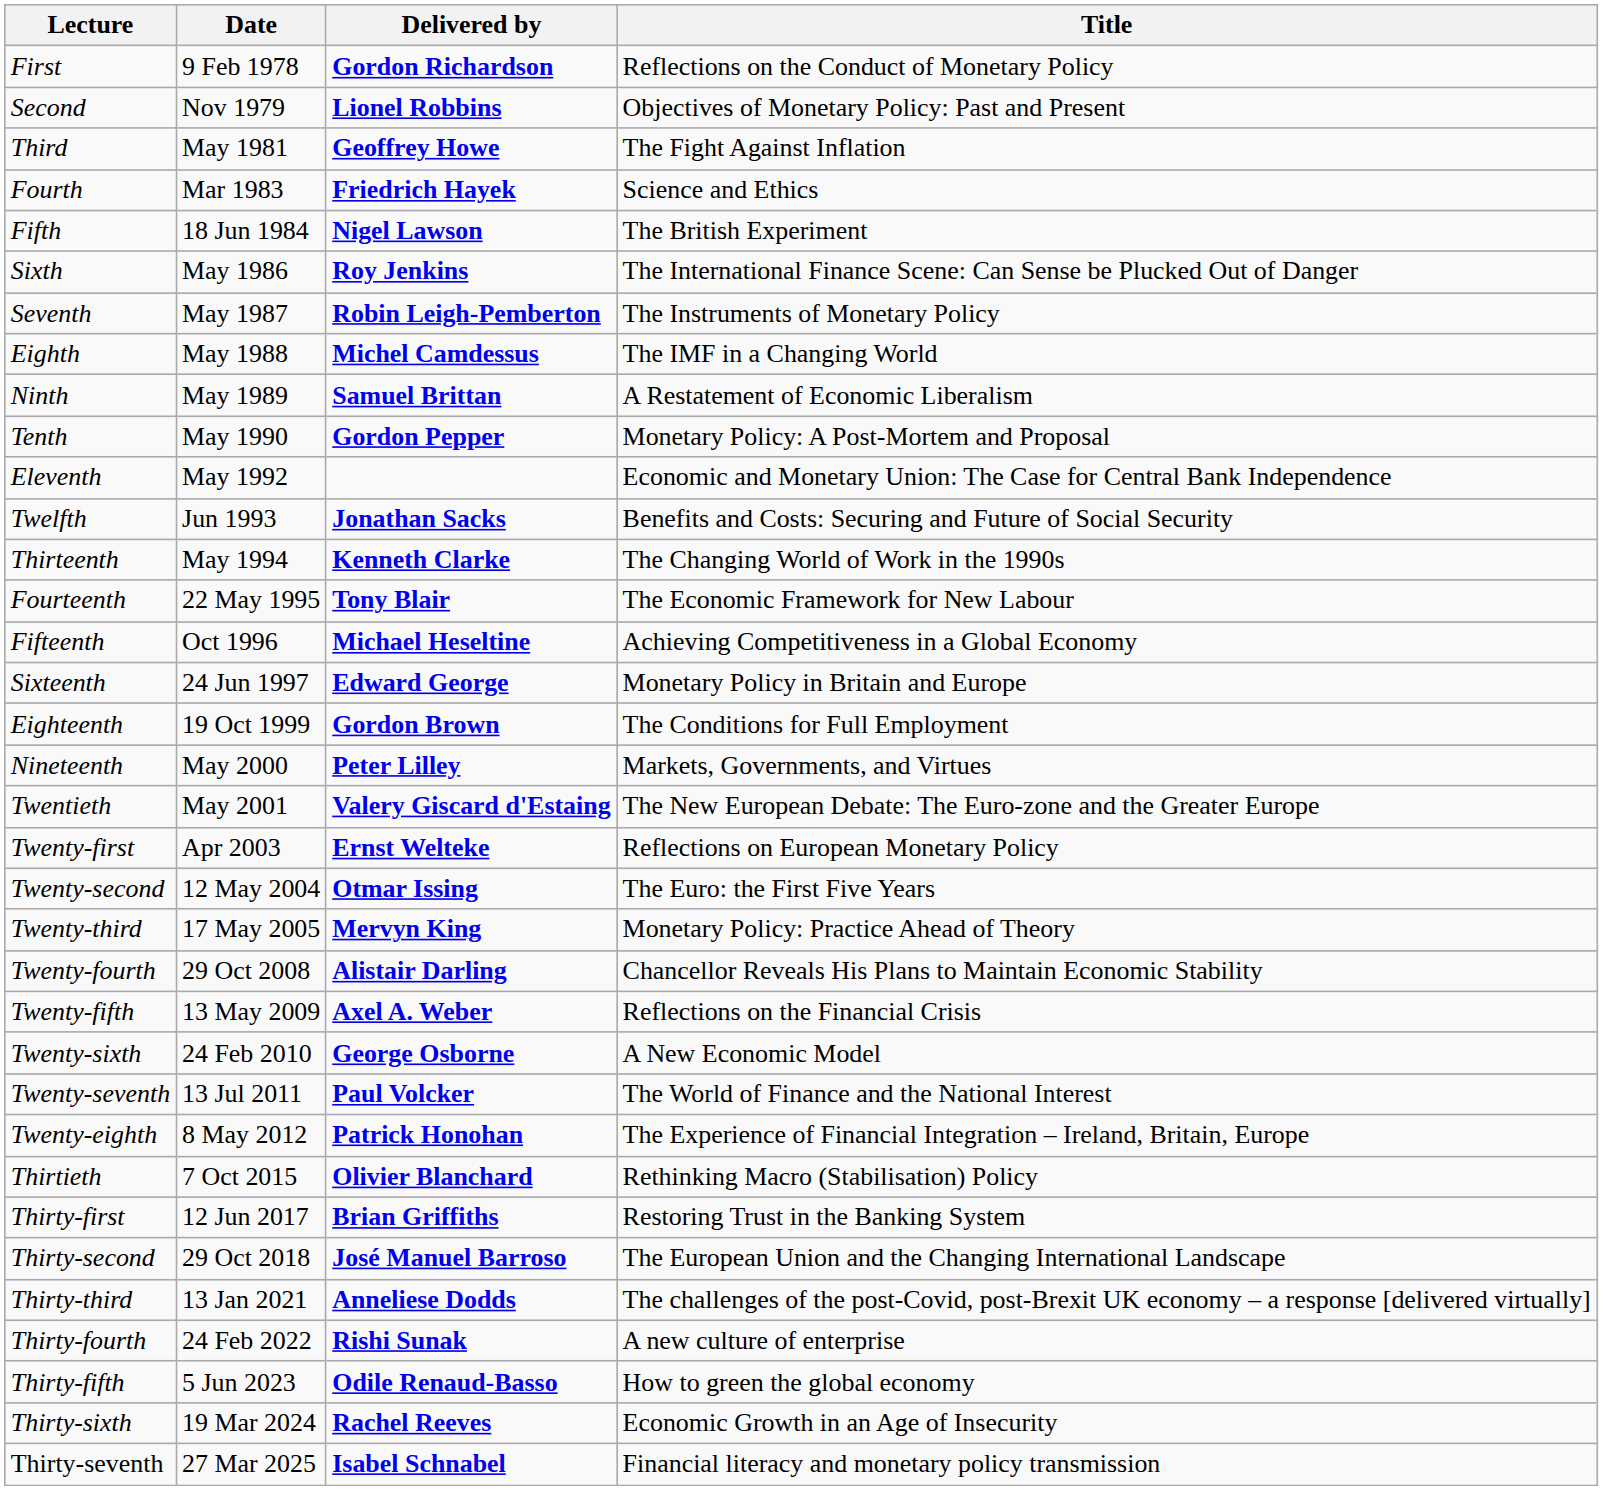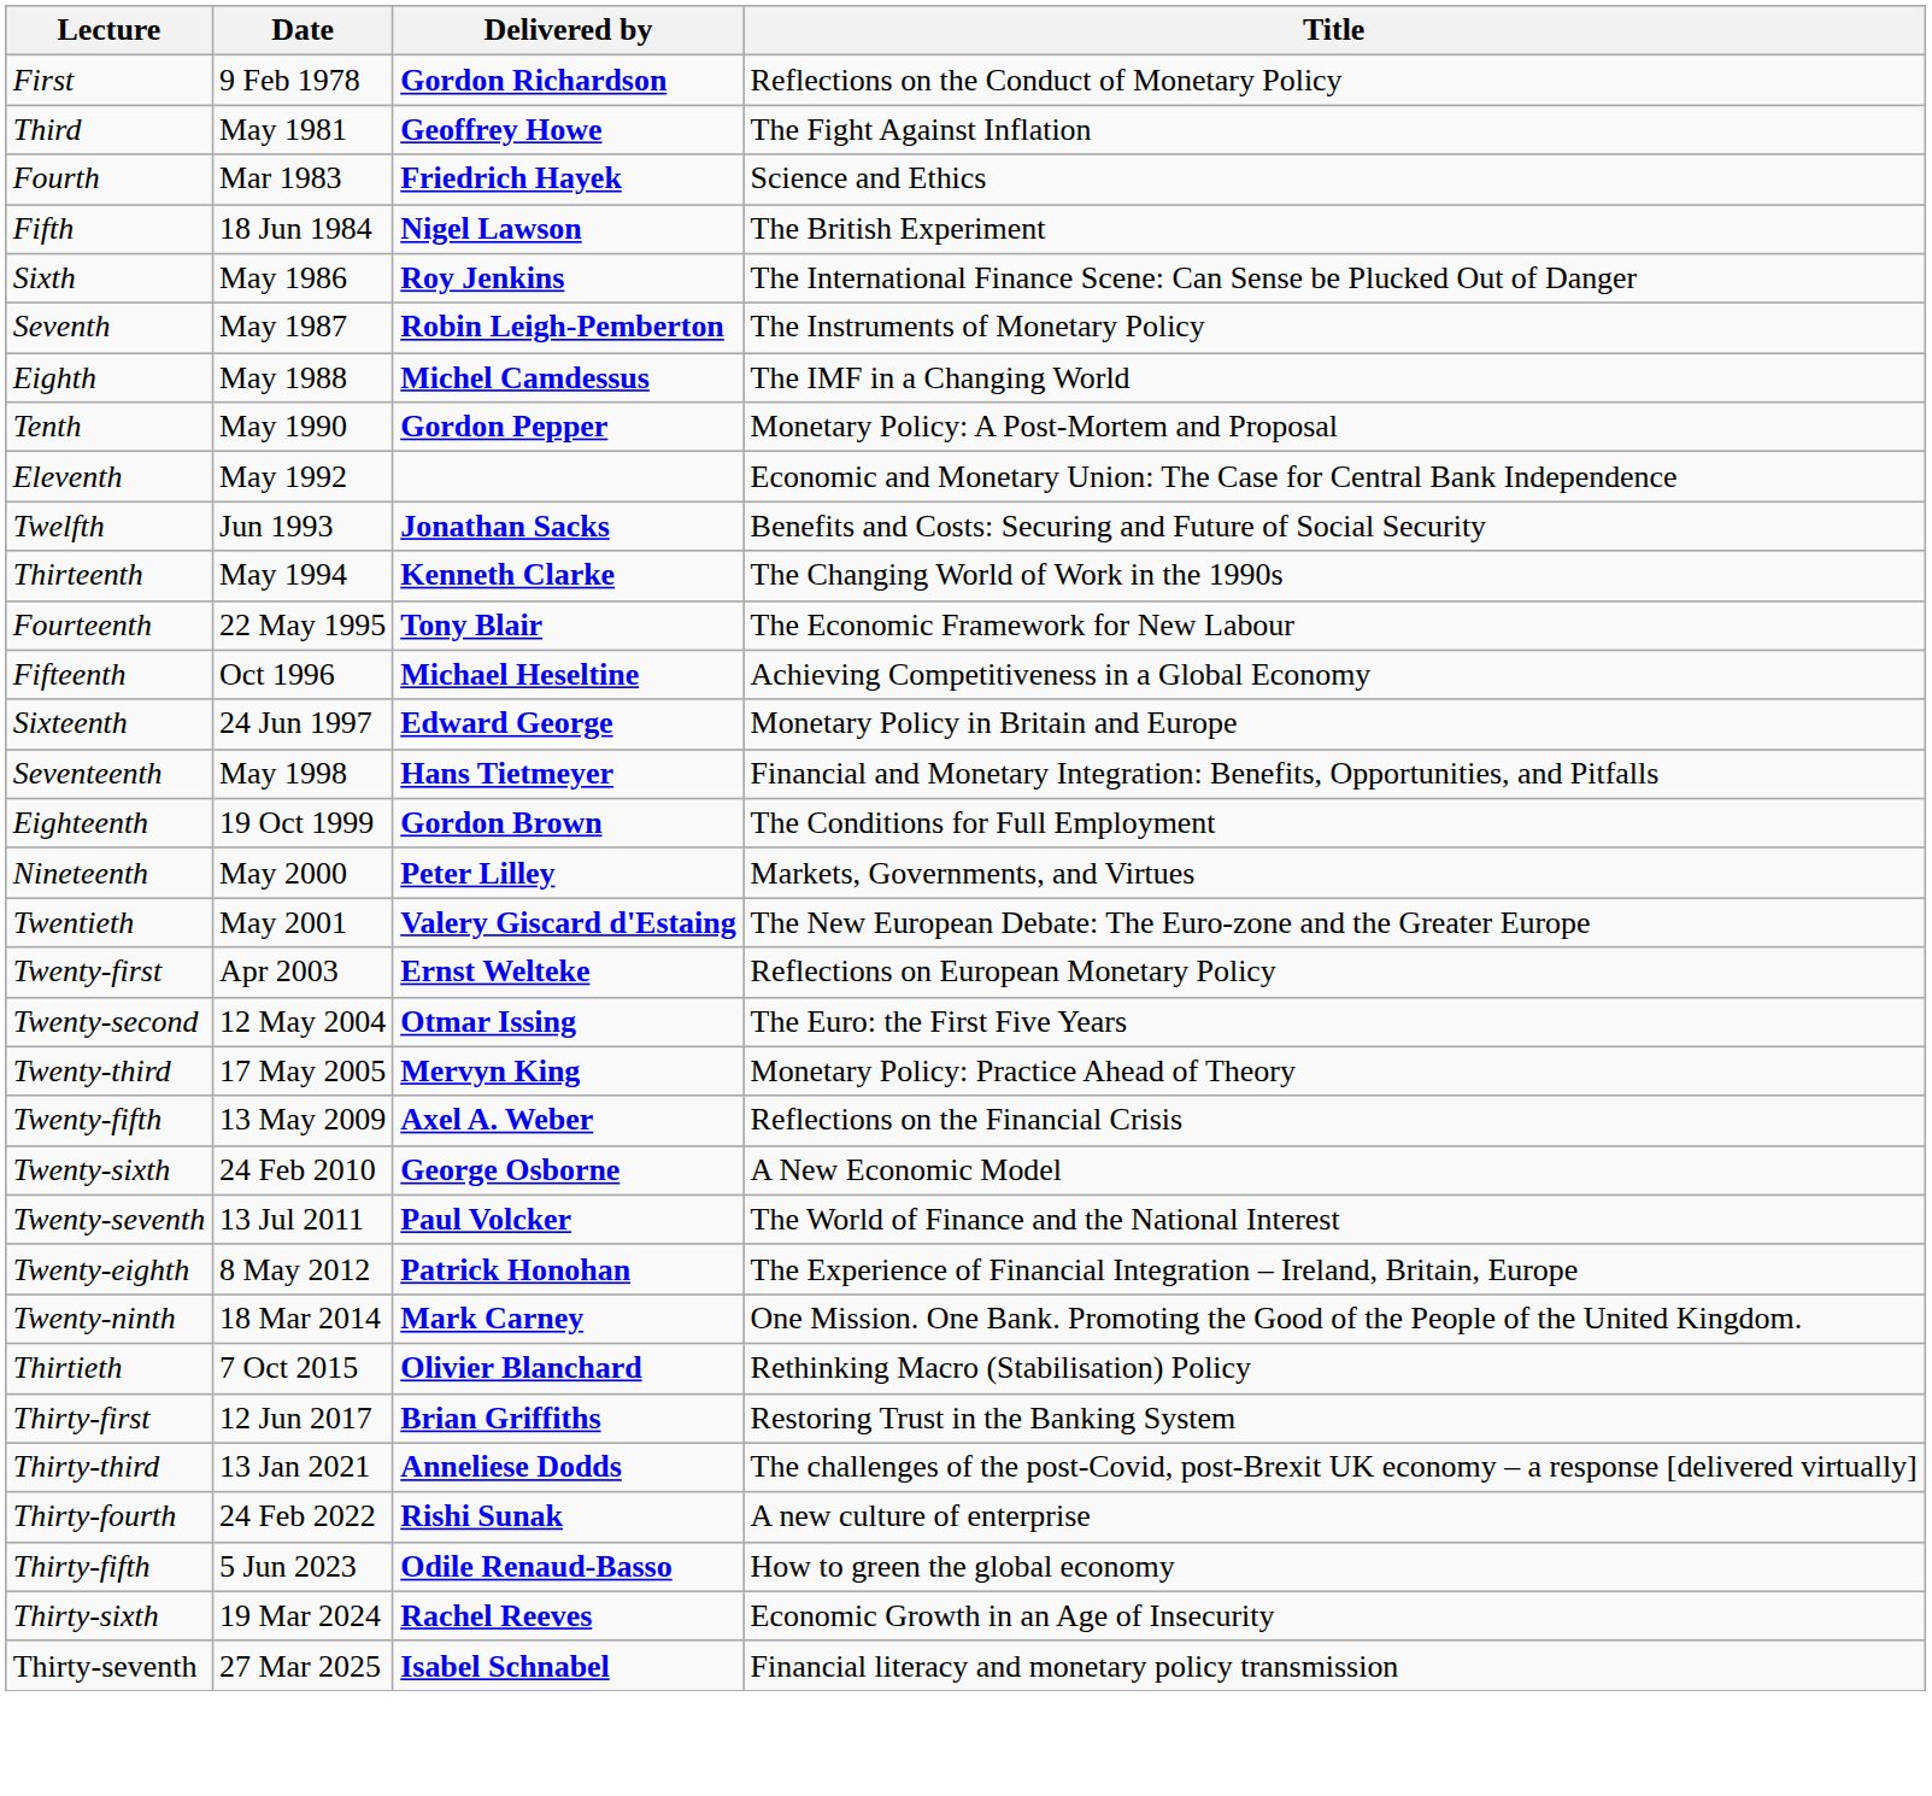 <table class="wikitable">
 <tr>
 <th>Lecture</th>
 <th>Date</th>
 <th>Delivered by</th>
 <th>Title</th>
 </tr>
 <tr>
 <td><em>First</em></td>
 <td>9 Feb 1978</td>
 <td><strong><a href='#'>Gordon Richardson</a></strong></td>
 <td>Reflections on the Conduct of Monetary Policy</td>
-</tr>
-<tr>
-<td><em>Second</em></td>
-<td>Nov 1979</td>
-<td><strong><a href='#'>Lionel Robbins</a></strong></td>
-<td>Objectives of Monetary Policy: Past and Present</td>
 </tr>
 <tr>
 <td><em>Third</em></td>
 <td>May 1981</td>
 <td><strong><a href='#'>Geoffrey Howe</a></strong></td>
 <td>The Fight Against Inflation</td>
 </tr>
 <tr>
 <td><em>Fourth</em></td>
 <td>Mar 1983</td>
 <td><strong><a href='#'>Friedrich Hayek</a></strong></td>
 <td>Science and Ethics</td>
 </tr>
 <tr>
 <td><em>Fifth</em></td>
 <td>18 Jun 1984</td>
 <td><strong><a href='#'>Nigel Lawson</a></strong></td>
 <td>The British Experiment</td>
 </tr>
 <tr>
 <td><em>Sixth</em></td>
 <td>May 1986</td>
 <td><strong><a href='#'>Roy Jenkins</a></strong></td>
 <td>The International Finance Scene: Can Sense be Plucked Out of Danger</td>
 </tr>
 <tr>
 <td><em>Seventh</em></td>
 <td>May 1987</td>
 <td><strong><a href='#'>Robin Leigh-Pemberton</a></strong></td>
 <td>The Instruments of Monetary Policy</td>
 </tr>
 <tr>
 <td><em>Eighth</em></td>
 <td>May 1988</td>
 <td><strong><a href='#'>Michel Camdessus</a></strong></td>
 <td>The IMF in a Changing World</td>
-</tr>
-<tr>
-<td><em>Ninth</em></td>
-<td>May 1989</td>
-<td><strong><a href='#'>Samuel Brittan</a></strong></td>
-<td>A Restatement of Economic Liberalism</td>
 </tr>
 <tr>
 <td><em>Tenth</em></td>
 <td>May 1990</td>
 <td><strong><a href='#'>Gordon Pepper</a></strong></td>
 <td>Monetary Policy: A Post-Mortem and Proposal</td>
 </tr>
 <tr>
 <td><em>Eleventh</em></td>
 <td>May 1992</td>
 <td><strong></strong></td>
 <td>Economic and Monetary Union: The Case for Central Bank Independence</td>
 </tr>
 <tr>
 <td><em>Twelfth</em></td>
 <td>Jun 1993</td>
 <td><strong><a href='#'>Jonathan Sacks</a></strong></td>
 <td>Benefits and Costs: Securing and Future of Social Security</td>
 </tr>
 <tr>
 <td><em>Thirteenth</em></td>
 <td>May 1994</td>
 <td><strong><a href='#'>Kenneth Clarke</a></strong></td>
 <td>The Changing World of Work in the 1990s</td>
 </tr>
 <tr>
 <td><em>Fourteenth</em></td>
 <td>22 May 1995</td>
 <td><strong><a href='#'>Tony Blair</a></strong></td>
 <td>The Economic Framework for New Labour</td>
 </tr>
 <tr>
 <td><em>Fifteenth</em></td>
 <td>Oct 1996</td>
 <td><strong><a href='#'>Michael Heseltine</a></strong></td>
 <td>Achieving Competitiveness in a Global Economy</td>
 </tr>
 <tr>
 <td><em>Sixteenth</em></td>
 <td>24 Jun 1997</td>
 <td><strong><a href='#'>Edward George</a></strong></td>
 <td>Monetary Policy in Britain and Europe</td>
 </tr>
 <tr>
+<td><em>Seventeenth</em></td>
+<td>May 1998</td>
+<td><strong><a href='#'>Hans Tietmeyer</a></strong></td>
+<td>Financial and Monetary Integration: Benefits, Opportunities, and Pitfalls</td>
+</tr>
+<tr>
 <td><em>Eighteenth</em></td>
 <td>19 Oct 1999</td>
 <td><strong><a href='#'>Gordon Brown</a></strong></td>
 <td>The Conditions for Full Employment</td>
 </tr>
 <tr>
 <td><em>Nineteenth</em></td>
 <td>May 2000</td>
 <td><strong><a href='#'>Peter Lilley</a></strong></td>
 <td>Markets, Governments, and Virtues</td>
 </tr>
 <tr>
 <td><em>Twentieth</em></td>
 <td>May 2001</td>
 <td><strong><a href='#'>Valery Giscard d'Estaing</a></strong></td>
 <td>The New European Debate: The Euro-zone and the Greater Europe</td>
 </tr>
 <tr>
 <td><em>Twenty-first</em></td>
 <td>Apr 2003</td>
 <td><strong><a href='#'>Ernst Welteke</a></strong></td>
 <td>Reflections on European Monetary Policy</td>
 </tr>
 <tr>
 <td><em>Twenty-second</em></td>
 <td>12 May 2004</td>
 <td><strong><a href='#'>Otmar Issing</a></strong></td>
 <td>The Euro: the First Five Years</td>
 </tr>
 <tr>
 <td><em>Twenty-third</em></td>
 <td>17 May 2005</td>
 <td><strong><a href='#'>Mervyn King</a></strong></td>
 <td>Monetary Policy: Practice Ahead of Theory</td>
 </tr>
 <tr>
-<td><em>Twenty-fourth</em></td>
-<td>29 Oct 2008</td>
-<td><strong><a href='#'>Alistair Darling</a></strong></td>
-<td>Chancellor Reveals His Plans to Maintain Economic Stability</td>
-</tr>
-<tr>
 <td><em>Twenty-fifth</em></td>
 <td>13 May 2009</td>
 <td><strong><a href='#'>Axel A. Weber</a></strong></td>
 <td>Reflections on the Financial Crisis</td>
 </tr>
 <tr>
 <td><em>Twenty-sixth</em></td>
 <td>24 Feb 2010</td>
 <td><strong><a href='#'>George Osborne</a></strong></td>
 <td>A New Economic Model</td>
 </tr>
 <tr>
 <td><em>Twenty-seventh</em></td>
 <td>13 Jul 2011</td>
 <td><strong><a href='#'>Paul Volcker</a></strong></td>
 <td>The World of Finance and the National Interest</td>
 </tr>
 <tr>
 <td><em>Twenty-eighth</em></td>
 <td>8 May 2012</td>
 <td><strong><a href='#'>Patrick Honohan</a></strong></td>
 <td>The Experience of Financial Integration – Ireland, Britain, Europe</td>
 </tr>
 <tr>
+<td><em>Twenty-ninth</em></td>
+<td>18 Mar 2014</td>
+<td><strong><a href='#'>Mark Carney</a></strong></td>
+<td>One Mission. One Bank. Promoting the Good of the People of the United Kingdom.</td>
+</tr>
+<tr>
 <td><em>Thirtieth</em></td>
 <td>7 Oct 2015</td>
 <td><strong><a href='#'>Olivier Blanchard</a></strong></td>
 <td>Rethinking Macro (Stabilisation) Policy</td>
 </tr>
 <tr>
 <td><em>Thirty-first</em></td>
 <td>12 Jun 2017</td>
 <td><strong><a href='#'>Brian Griffiths</a></strong></td>
 <td>Restoring Trust in the Banking System</td>
-</tr>
-<tr>
-<td><em>Thirty-second</em></td>
-<td>29 Oct 2018</td>
-<td><strong><a href='#'>José Manuel Barroso</a></strong></td>
-<td>The European Union and the Changing International Landscape</td>
 </tr>
 <tr>
 <td><em>Thirty-third</em></td>
 <td>13 Jan 2021</td>
 <td><strong><a href='#'>Anneliese Dodds</a></strong></td>
 <td>The challenges of the post-Covid, post-Brexit UK economy – a response [delivered virtually]</td>
 </tr>
 <tr>
 <td><em>Thirty-fourth</em></td>
 <td>24 Feb 2022</td>
 <td><strong><a href='#'>Rishi Sunak</a></strong></td>
 <td>A new culture of enterprise</td>
 </tr>
 <tr>
 <td><em>Thirty-fifth</em></td>
 <td>5 Jun 2023</td>
 <td><strong><a href='#'>Odile Renaud-Basso</a></strong></td>
 <td>How to green the global economy</td>
 </tr>
 <tr>
 <td><em>Thirty-sixth</em></td>
 <td>19 Mar 2024</td>
 <td><strong><a href='#'>Rachel Reeves</a></strong></td>
 <td>Economic Growth in an Age of Insecurity</td>
 </tr>
 <tr>
 <td>Thirty-seventh</td>
 <td>27 Mar 2025</td>
 <td><a href='#'><strong>Isabel Schnabel</strong></a></td>
 <td>Financial literacy and monetary policy transmission</td>
 </tr>
 </table>
